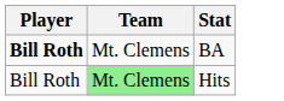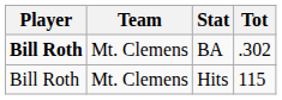 <table class="wikitable">
 <tr>
 <th>Player</th>
 <th>Team</th>
 <th>Stat</th>
+<th>Tot</th>
 </tr>
 <tr>
 <td><strong>Bill Roth</strong></td>
 <td>Mt. Clemens</td>
 <td>BA</td>
+<td>.302</td>
 </tr>
 <tr>
 <td>Bill Roth</td>
-<td style="background: lightgreen;">Mt. Clemens</td>
+<td>Mt. Clemens</td>
 <td>Hits</td>
+<td>115</td>
 </tr>
 </table>
